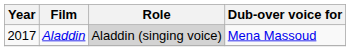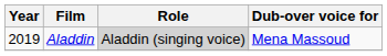 <table class="wikitable sortable">
 <tr>
 <th>Year</th>
 <th>Film</th>
 <th>Role</th>
 <th>Dub-over voice for</th>
 </tr>
 <tr>
-<td>2017</td>
+<td>2019</td>
 <td><em><a href='#'>Aladdin</a></em></td>
 <td style="background: lightgrey;">Aladdin (singing voice)</td>
 <td><a href='#'>Mena Massoud</a></td>
 </tr>
 <tr>
 </tr>
 </table>
